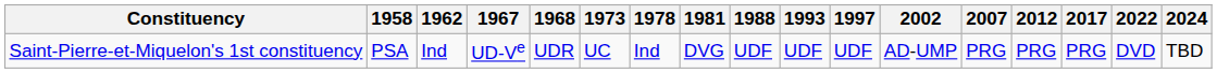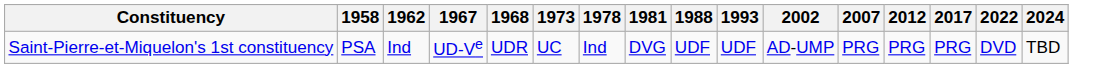 <table class="wikitable">
 <tr>
 <th>Constituency</th>
 <th>1958</th>
 <th>1962</th>
 <th>1967</th>
 <th>1968</th>
 <th>1973</th>
 <th>1978</th>
 <th>1981</th>
 <th>1988</th>
 <th>1993</th>
-<th>1997</th>
 <th>2002</th>
 <th>2007</th>
 <th>2012</th>
 <th>2017</th>
 <th>2022</th>
 <th>2024</th>
 </tr>
 <tr>
 <td><a href='#'>Saint-Pierre-et-Miquelon's 1st constituency</a></td>
 <td><a href='#'>PSA</a></td>
 <td><a href='#'>Ind</a></td>
 <td bgcolor=><a href='#'>UD-V<sup>e</sup></a></td>
 <td bgcolor=><a href='#'>UDR</a></td>
 <td><a href='#'>UC</a></td>
 <td><a href='#'>Ind</a></td>
 <td bgcolor=><a href='#'>DVG</a></td>
 <td bgcolor=><a href='#'>UDF</a></td>
 <td bgcolor=><a href='#'>UDF</a></td>
-<td bgcolor=><a href='#'>UDF</a></td>
 <td bgcolor=><a href='#'>AD</a>-<a href='#'>UMP</a></td>
 <td bgcolor=><a href='#'>PRG</a></td>
 <td bgcolor=><a href='#'>PRG</a></td>
 <td bgcolor=><a href='#'>PRG</a></td>
 <td bgcolor=><a href='#'>DVD</a></td>
 <td>TBD</td>
 </tr>
 </table>
